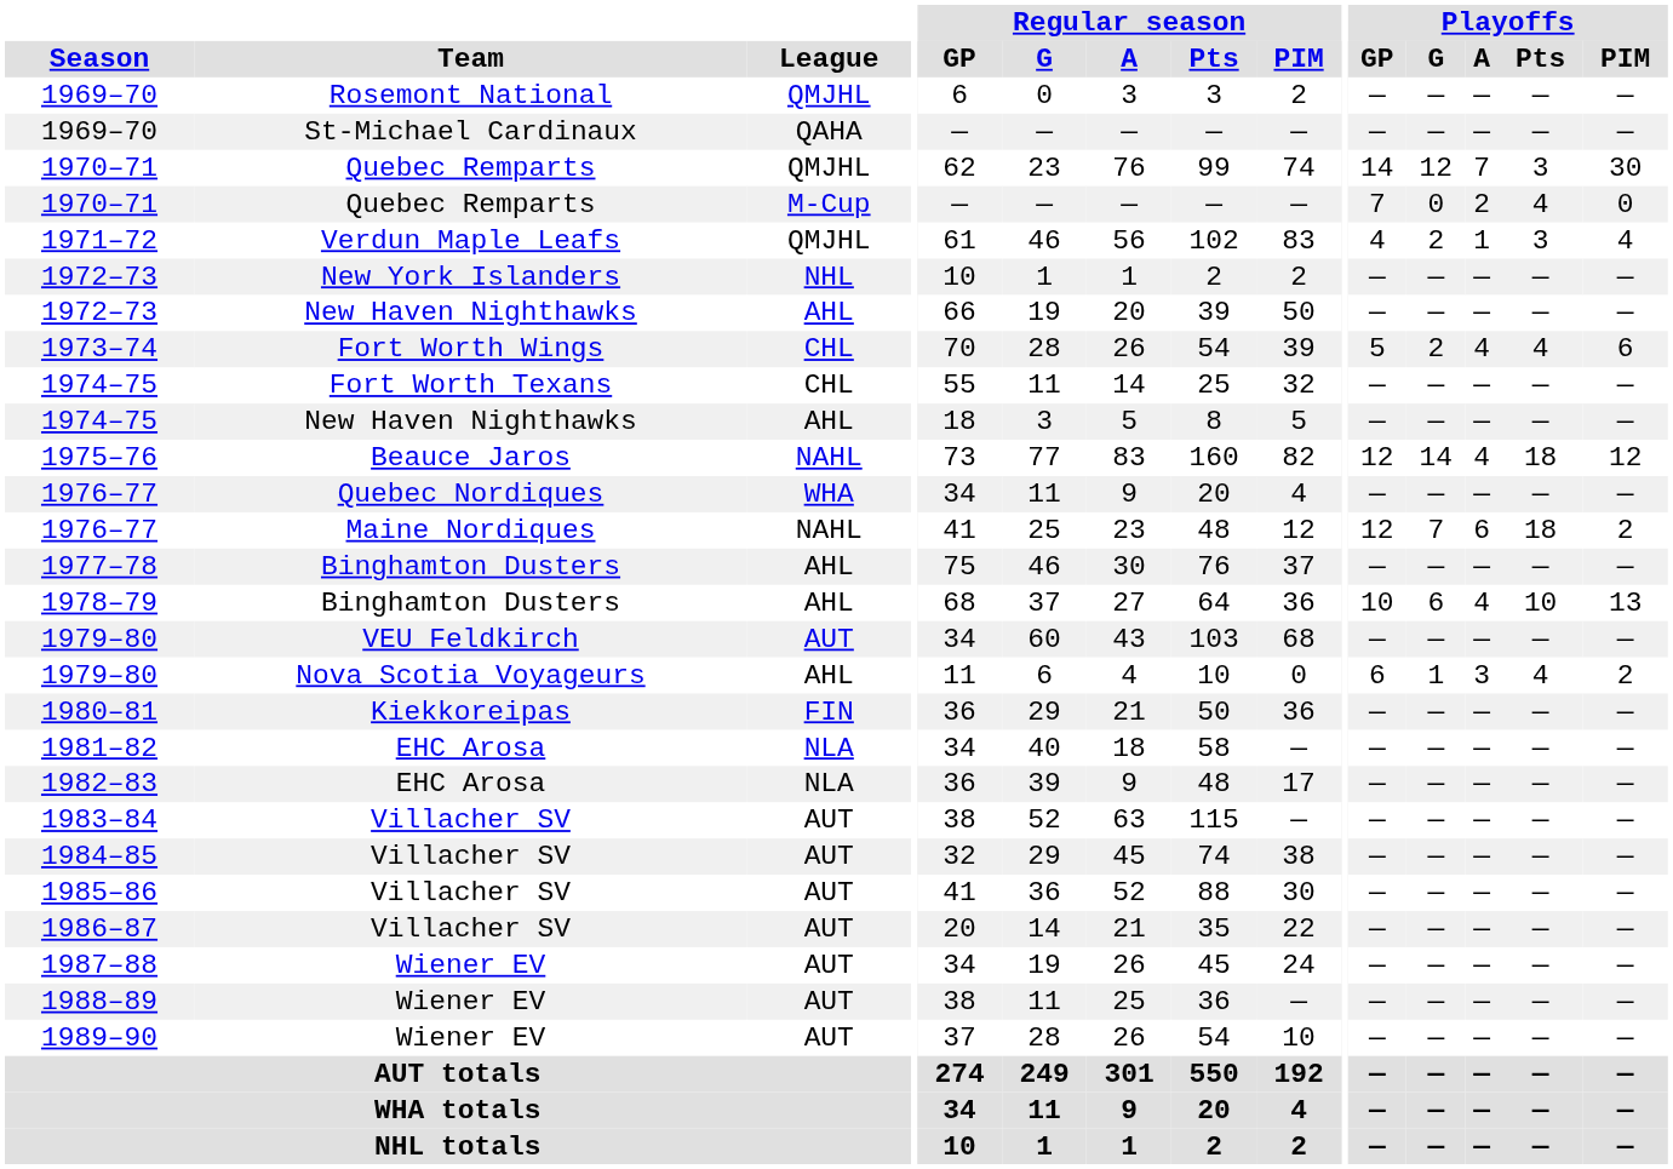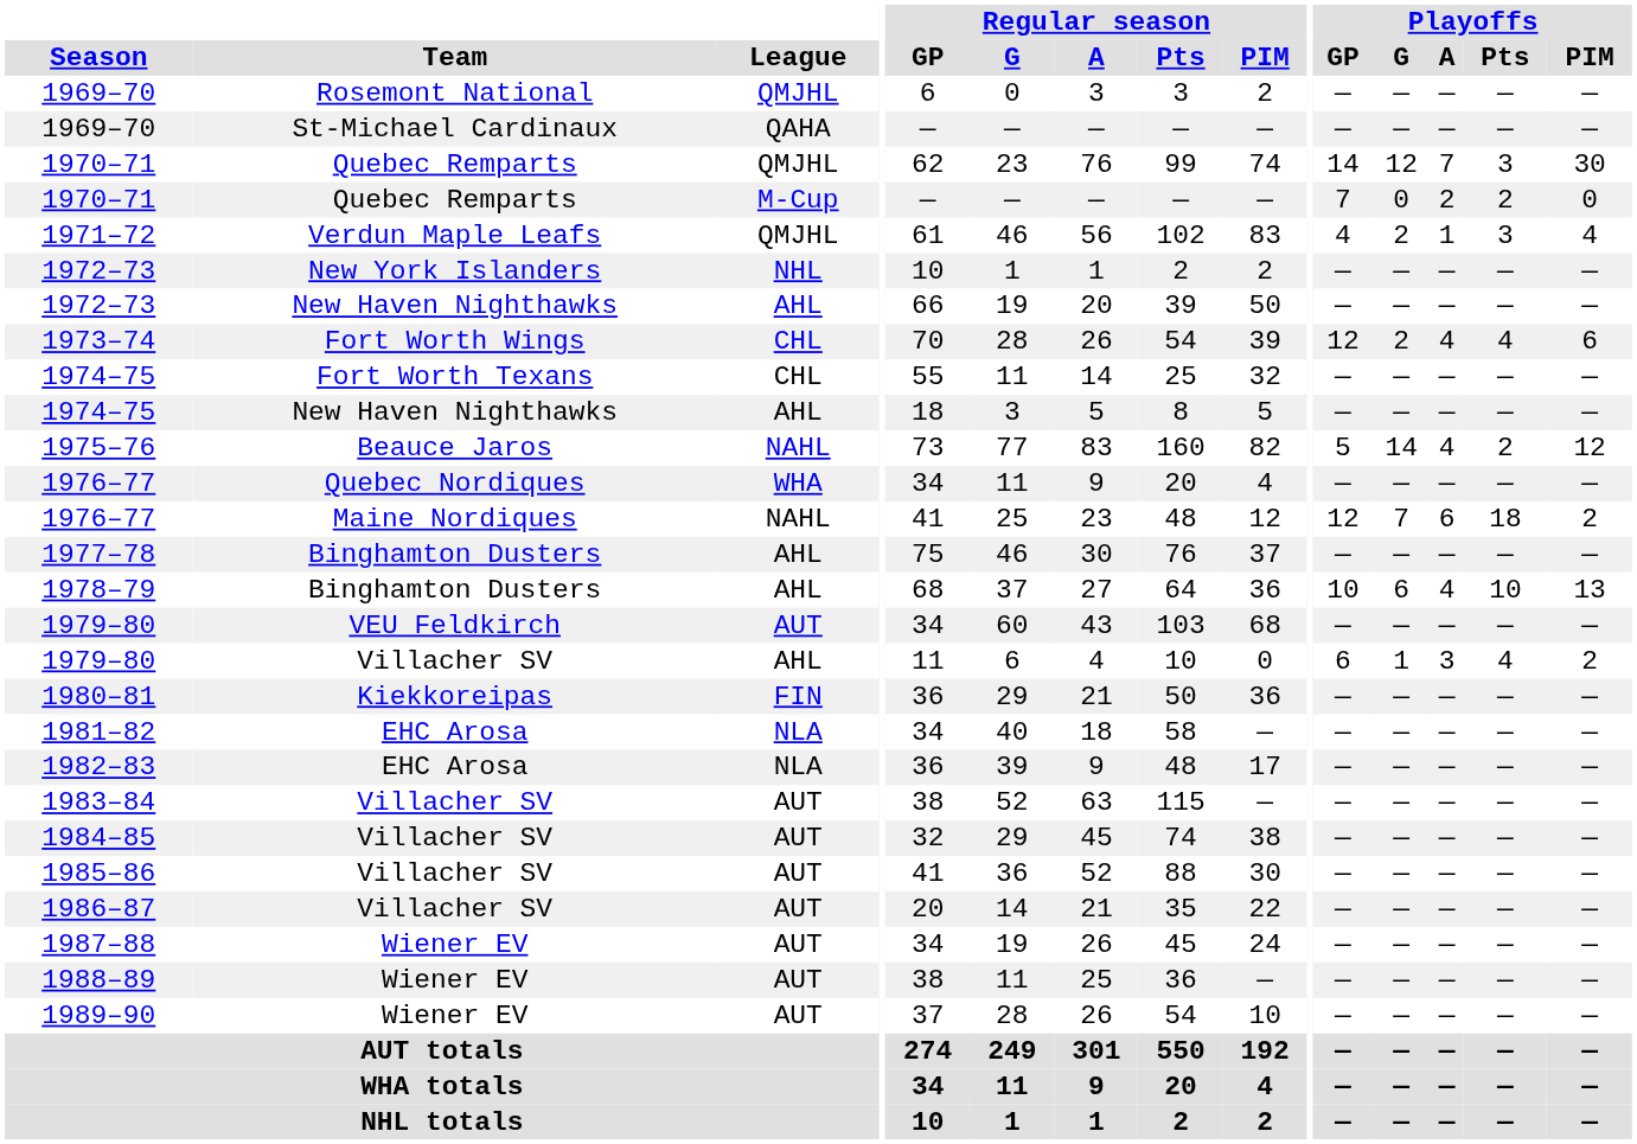 <table border="0" cellpadding="1" cellspacing="0" style="text-align:center; width:60em">
 <tr bgcolor="#e0e0e0">
 <th colspan="3" bgcolor="#ffffff"></th>
 <th rowspan="100" bgcolor="#ffffff"></th>
 <th colspan="5"><a href='#'>Regular season</a></th>
 <th rowspan="100" bgcolor="#ffffff"></th>
 <th colspan="5"><a href='#'>Playoffs</a></th>
 </tr>
 <tr bgcolor="#e0e0e0">
 <th><a href='#'>Season</a></th>
 <th>Team</th>
 <th>League</th>
 <th>GP</th>
 <th><a href='#'>G</a></th>
 <th><a href='#'>A</a></th>
 <th><a href='#'>Pts</a></th>
 <th><a href='#'>PIM</a></th>
 <th>GP</th>
 <th>G</th>
 <th>A</th>
 <th>Pts</th>
 <th>PIM</th>
 </tr>
 <tr>
 <td><a href='#'>1969–70</a></td>
 <td><a href='#'>Rosemont National</a></td>
 <td><a href='#'>QMJHL</a></td>
 <td>6</td>
 <td>0</td>
 <td>3</td>
 <td>3</td>
 <td>2</td>
 <td>—</td>
 <td>—</td>
 <td>—</td>
 <td>—</td>
 <td>—</td>
 </tr>
 <tr bgcolor="#f0f0f0">
 <td>1969–70</td>
 <td>St-Michael Cardinaux</td>
 <td>QAHA</td>
 <td>—</td>
 <td>—</td>
 <td>—</td>
 <td>—</td>
 <td>—</td>
 <td>—</td>
 <td>—</td>
 <td>—</td>
 <td>—</td>
 <td>—</td>
 </tr>
 <tr>
 <td><a href='#'>1970–71</a></td>
 <td><a href='#'>Quebec Remparts</a></td>
 <td>QMJHL</td>
 <td>62</td>
 <td>23</td>
 <td>76</td>
 <td>99</td>
 <td>74</td>
 <td>14</td>
 <td>12</td>
 <td>7</td>
 <td>3</td>
 <td>30</td>
 </tr>
 <tr bgcolor="#f0f0f0">
 <td><a href='#'>1970–71</a></td>
 <td>Quebec Remparts</td>
 <td><a href='#'>M-Cup</a></td>
 <td>—</td>
 <td>—</td>
 <td>—</td>
 <td>—</td>
 <td>—</td>
 <td>7</td>
 <td>0</td>
 <td>2</td>
-<td>4</td>
+<td>2</td>
 <td>0</td>
 </tr>
 <tr>
 <td><a href='#'>1971–72</a></td>
 <td><a href='#'>Verdun Maple Leafs</a></td>
 <td>QMJHL</td>
 <td>61</td>
 <td>46</td>
 <td>56</td>
 <td>102</td>
 <td>83</td>
 <td>4</td>
 <td>2</td>
 <td>1</td>
 <td>3</td>
 <td>4</td>
 </tr>
 <tr bgcolor="#f0f0f0">
 <td><a href='#'>1972–73</a></td>
 <td><a href='#'>New York Islanders</a></td>
 <td><a href='#'>NHL</a></td>
 <td>10</td>
 <td>1</td>
 <td>1</td>
 <td>2</td>
 <td>2</td>
 <td>—</td>
 <td>—</td>
 <td>—</td>
 <td>—</td>
 <td>—</td>
 </tr>
 <tr>
 <td><a href='#'>1972–73</a></td>
 <td><a href='#'>New Haven Nighthawks</a></td>
 <td><a href='#'>AHL</a></td>
 <td>66</td>
 <td>19</td>
 <td>20</td>
 <td>39</td>
 <td>50</td>
 <td>—</td>
 <td>—</td>
 <td>—</td>
 <td>—</td>
 <td>—</td>
 </tr>
 <tr bgcolor="#f0f0f0">
 <td><a href='#'>1973–74</a></td>
 <td><a href='#'>Fort Worth Wings</a></td>
 <td><a href='#'>CHL</a></td>
 <td>70</td>
 <td>28</td>
 <td>26</td>
 <td>54</td>
 <td>39</td>
-<td>5</td>
+<td>12</td>
 <td>2</td>
 <td>4</td>
 <td>4</td>
 <td>6</td>
 </tr>
 <tr>
 <td><a href='#'>1974–75</a></td>
 <td><a href='#'>Fort Worth Texans</a></td>
 <td>CHL</td>
 <td>55</td>
 <td>11</td>
 <td>14</td>
 <td>25</td>
 <td>32</td>
 <td>—</td>
 <td>—</td>
 <td>—</td>
 <td>—</td>
 <td>—</td>
 </tr>
 <tr bgcolor="#f0f0f0">
 <td><a href='#'>1974–75</a></td>
 <td>New Haven Nighthawks</td>
 <td>AHL</td>
 <td>18</td>
 <td>3</td>
 <td>5</td>
 <td>8</td>
 <td>5</td>
 <td>—</td>
 <td>—</td>
 <td>—</td>
 <td>—</td>
 <td>—</td>
 </tr>
 <tr>
 <td><a href='#'>1975–76</a></td>
 <td><a href='#'>Beauce Jaros</a></td>
 <td><a href='#'>NAHL</a></td>
 <td>73</td>
 <td>77</td>
 <td>83</td>
 <td>160</td>
 <td>82</td>
-<td>12</td>
+<td>5</td>
 <td>14</td>
 <td>4</td>
-<td>18</td>
+<td>2</td>
 <td>12</td>
 </tr>
 <tr bgcolor="#f0f0f0">
 <td><a href='#'>1976–77</a></td>
 <td><a href='#'>Quebec Nordiques</a></td>
 <td><a href='#'>WHA</a></td>
 <td>34</td>
 <td>11</td>
 <td>9</td>
 <td>20</td>
 <td>4</td>
 <td>—</td>
 <td>—</td>
 <td>—</td>
 <td>—</td>
 <td>—</td>
 </tr>
 <tr>
 <td><a href='#'>1976–77</a></td>
 <td><a href='#'>Maine Nordiques</a></td>
 <td>NAHL</td>
 <td>41</td>
 <td>25</td>
 <td>23</td>
 <td>48</td>
 <td>12</td>
 <td>12</td>
 <td>7</td>
 <td>6</td>
 <td>18</td>
 <td>2</td>
 </tr>
 <tr bgcolor="#f0f0f0">
 <td><a href='#'>1977–78</a></td>
 <td><a href='#'>Binghamton Dusters</a></td>
 <td>AHL</td>
 <td>75</td>
 <td>46</td>
 <td>30</td>
 <td>76</td>
 <td>37</td>
 <td>—</td>
 <td>—</td>
 <td>—</td>
 <td>—</td>
 <td>—</td>
 </tr>
 <tr>
 <td><a href='#'>1978–79</a></td>
 <td>Binghamton Dusters</td>
 <td>AHL</td>
 <td>68</td>
 <td>37</td>
 <td>27</td>
 <td>64</td>
 <td>36</td>
 <td>10</td>
 <td>6</td>
 <td>4</td>
 <td>10</td>
 <td>13</td>
 </tr>
 <tr bgcolor="#f0f0f0">
 <td><a href='#'>1979–80</a></td>
 <td><a href='#'>VEU Feldkirch</a></td>
 <td><a href='#'>AUT</a></td>
 <td>34</td>
 <td>60</td>
 <td>43</td>
 <td>103</td>
 <td>68</td>
 <td>—</td>
 <td>—</td>
 <td>—</td>
 <td>—</td>
 <td>—</td>
 </tr>
 <tr>
 <td><a href='#'>1979–80</a></td>
-<td><a href='#'>Nova Scotia Voyageurs</a></td>
+<td>Villacher SV</td>
 <td>AHL</td>
 <td>11</td>
 <td>6</td>
 <td>4</td>
 <td>10</td>
 <td>0</td>
 <td>6</td>
 <td>1</td>
 <td>3</td>
 <td>4</td>
 <td>2</td>
 </tr>
 <tr bgcolor="#f0f0f0">
 <td><a href='#'>1980–81</a></td>
 <td><a href='#'>Kiekkoreipas</a></td>
 <td><a href='#'>FIN</a></td>
 <td>36</td>
 <td>29</td>
 <td>21</td>
 <td>50</td>
 <td>36</td>
 <td>—</td>
 <td>—</td>
 <td>—</td>
 <td>—</td>
 <td>—</td>
 </tr>
 <tr>
 <td><a href='#'>1981–82</a></td>
 <td><a href='#'>EHC Arosa</a></td>
 <td><a href='#'>NLA</a></td>
 <td>34</td>
 <td>40</td>
 <td>18</td>
 <td>58</td>
 <td>—</td>
 <td>—</td>
 <td>—</td>
 <td>—</td>
 <td>—</td>
 <td>—</td>
 </tr>
 <tr bgcolor="#f0f0f0">
 <td><a href='#'>1982–83</a></td>
 <td>EHC Arosa</td>
 <td>NLA</td>
 <td>36</td>
 <td>39</td>
 <td>9</td>
 <td>48</td>
 <td>17</td>
 <td>—</td>
 <td>—</td>
 <td>—</td>
 <td>—</td>
 <td>—</td>
 </tr>
 <tr>
 <td><a href='#'>1983–84</a></td>
 <td><a href='#'>Villacher SV</a></td>
 <td>AUT</td>
 <td>38</td>
 <td>52</td>
 <td>63</td>
 <td>115</td>
 <td>—</td>
 <td>—</td>
 <td>—</td>
 <td>—</td>
 <td>—</td>
 <td>—</td>
 </tr>
 <tr bgcolor="#f0f0f0">
 <td><a href='#'>1984–85</a></td>
 <td>Villacher SV</td>
 <td>AUT</td>
 <td>32</td>
 <td>29</td>
 <td>45</td>
 <td>74</td>
 <td>38</td>
 <td>—</td>
 <td>—</td>
 <td>—</td>
 <td>—</td>
 <td>—</td>
 </tr>
 <tr>
 <td><a href='#'>1985–86</a></td>
 <td>Villacher SV</td>
 <td>AUT</td>
 <td>41</td>
 <td>36</td>
 <td>52</td>
 <td>88</td>
 <td>30</td>
 <td>—</td>
 <td>—</td>
 <td>—</td>
 <td>—</td>
 <td>—</td>
 </tr>
 <tr bgcolor="#f0f0f0">
 <td><a href='#'>1986–87</a></td>
 <td>Villacher SV</td>
 <td>AUT</td>
 <td>20</td>
 <td>14</td>
 <td>21</td>
 <td>35</td>
 <td>22</td>
 <td>—</td>
 <td>—</td>
 <td>—</td>
 <td>—</td>
 <td>—</td>
 </tr>
 <tr>
 <td><a href='#'>1987–88</a></td>
 <td><a href='#'>Wiener EV</a></td>
 <td>AUT</td>
 <td>34</td>
 <td>19</td>
 <td>26</td>
 <td>45</td>
 <td>24</td>
 <td>—</td>
 <td>—</td>
 <td>—</td>
 <td>—</td>
 <td>—</td>
 </tr>
 <tr bgcolor="#f0f0f0">
 <td><a href='#'>1988–89</a></td>
 <td>Wiener EV</td>
 <td>AUT</td>
 <td>38</td>
 <td>11</td>
 <td>25</td>
 <td>36</td>
 <td>—</td>
 <td>—</td>
 <td>—</td>
 <td>—</td>
 <td>—</td>
 <td>—</td>
 </tr>
 <tr>
 <td><a href='#'>1989–90</a></td>
 <td>Wiener EV</td>
 <td>AUT</td>
 <td>37</td>
 <td>28</td>
 <td>26</td>
 <td>54</td>
 <td>10</td>
 <td>—</td>
 <td>—</td>
 <td>—</td>
 <td>—</td>
 <td>—</td>
 </tr>
 <tr bgcolor="#e0e0e0">
 <th colspan="3">AUT totals</th>
 <th>274</th>
 <th>249</th>
 <th>301</th>
 <th>550</th>
 <th>192</th>
 <th>—</th>
 <th>—</th>
 <th>—</th>
 <th>—</th>
 <th>—</th>
 </tr>
 <tr bgcolor="#e0e0e0">
 <th colspan="3">WHA totals</th>
 <th>34</th>
 <th>11</th>
 <th>9</th>
 <th>20</th>
 <th>4</th>
 <th>—</th>
 <th>—</th>
 <th>—</th>
 <th>—</th>
 <th>—</th>
 </tr>
 <tr bgcolor="#e0e0e0">
 <th colspan="3">NHL totals</th>
 <th>10</th>
 <th>1</th>
 <th>1</th>
 <th>2</th>
 <th>2</th>
 <th>—</th>
 <th>—</th>
 <th>—</th>
 <th>—</th>
 <th>—</th>
 </tr>
 </table>
